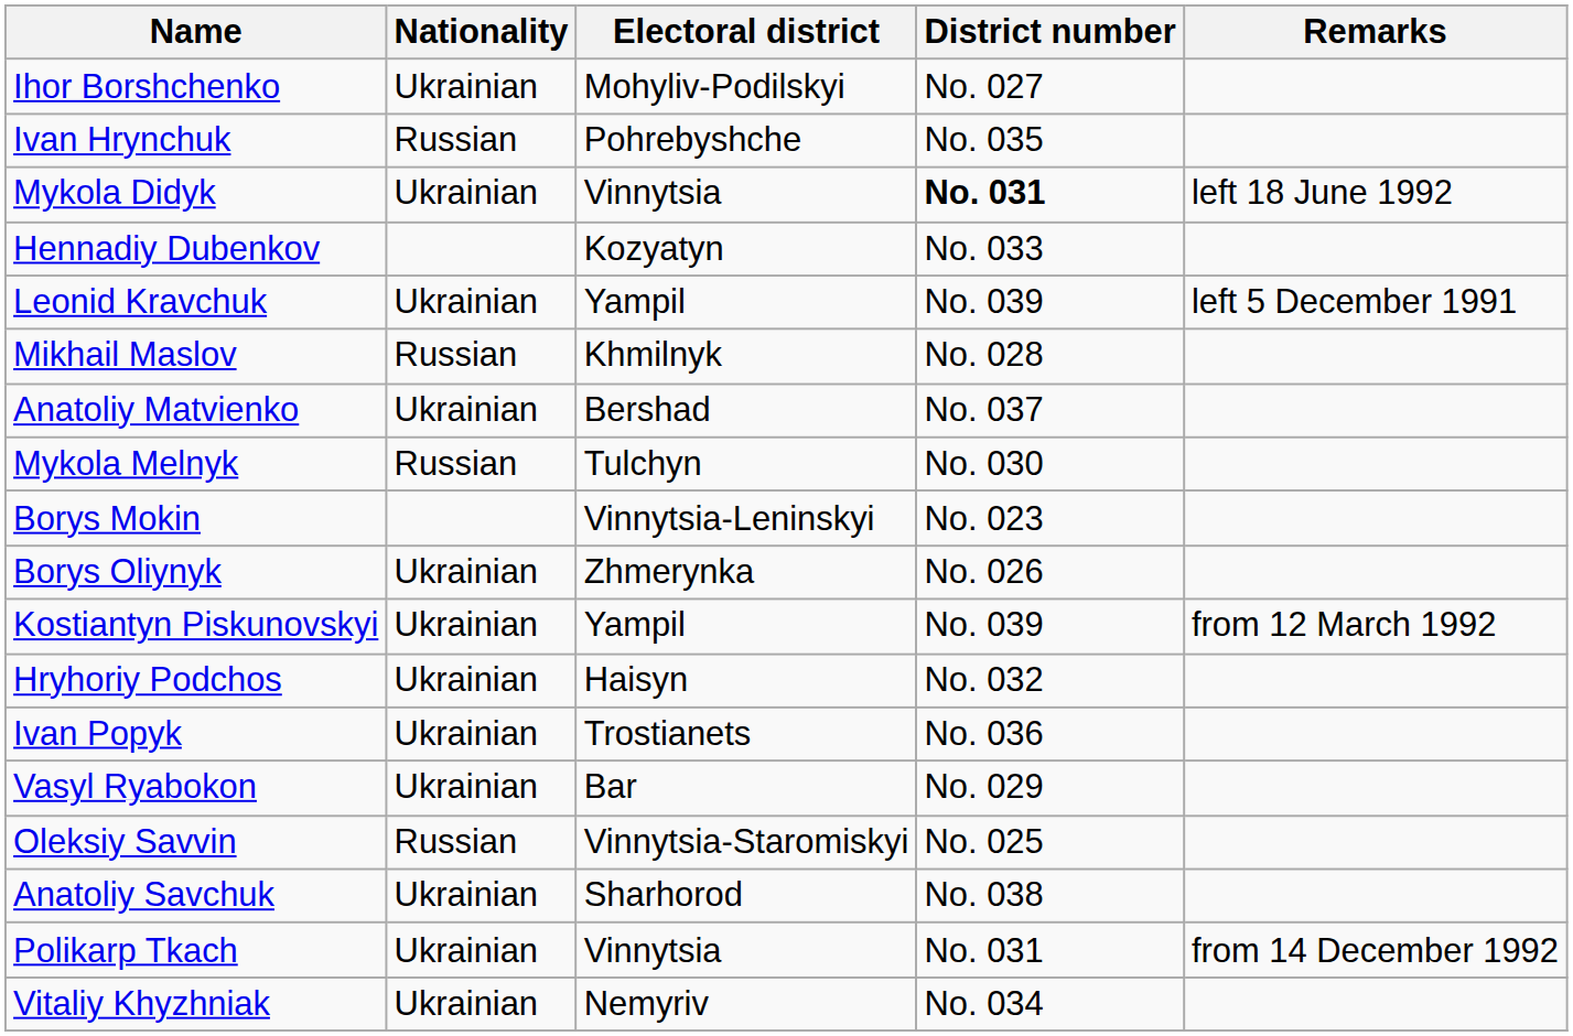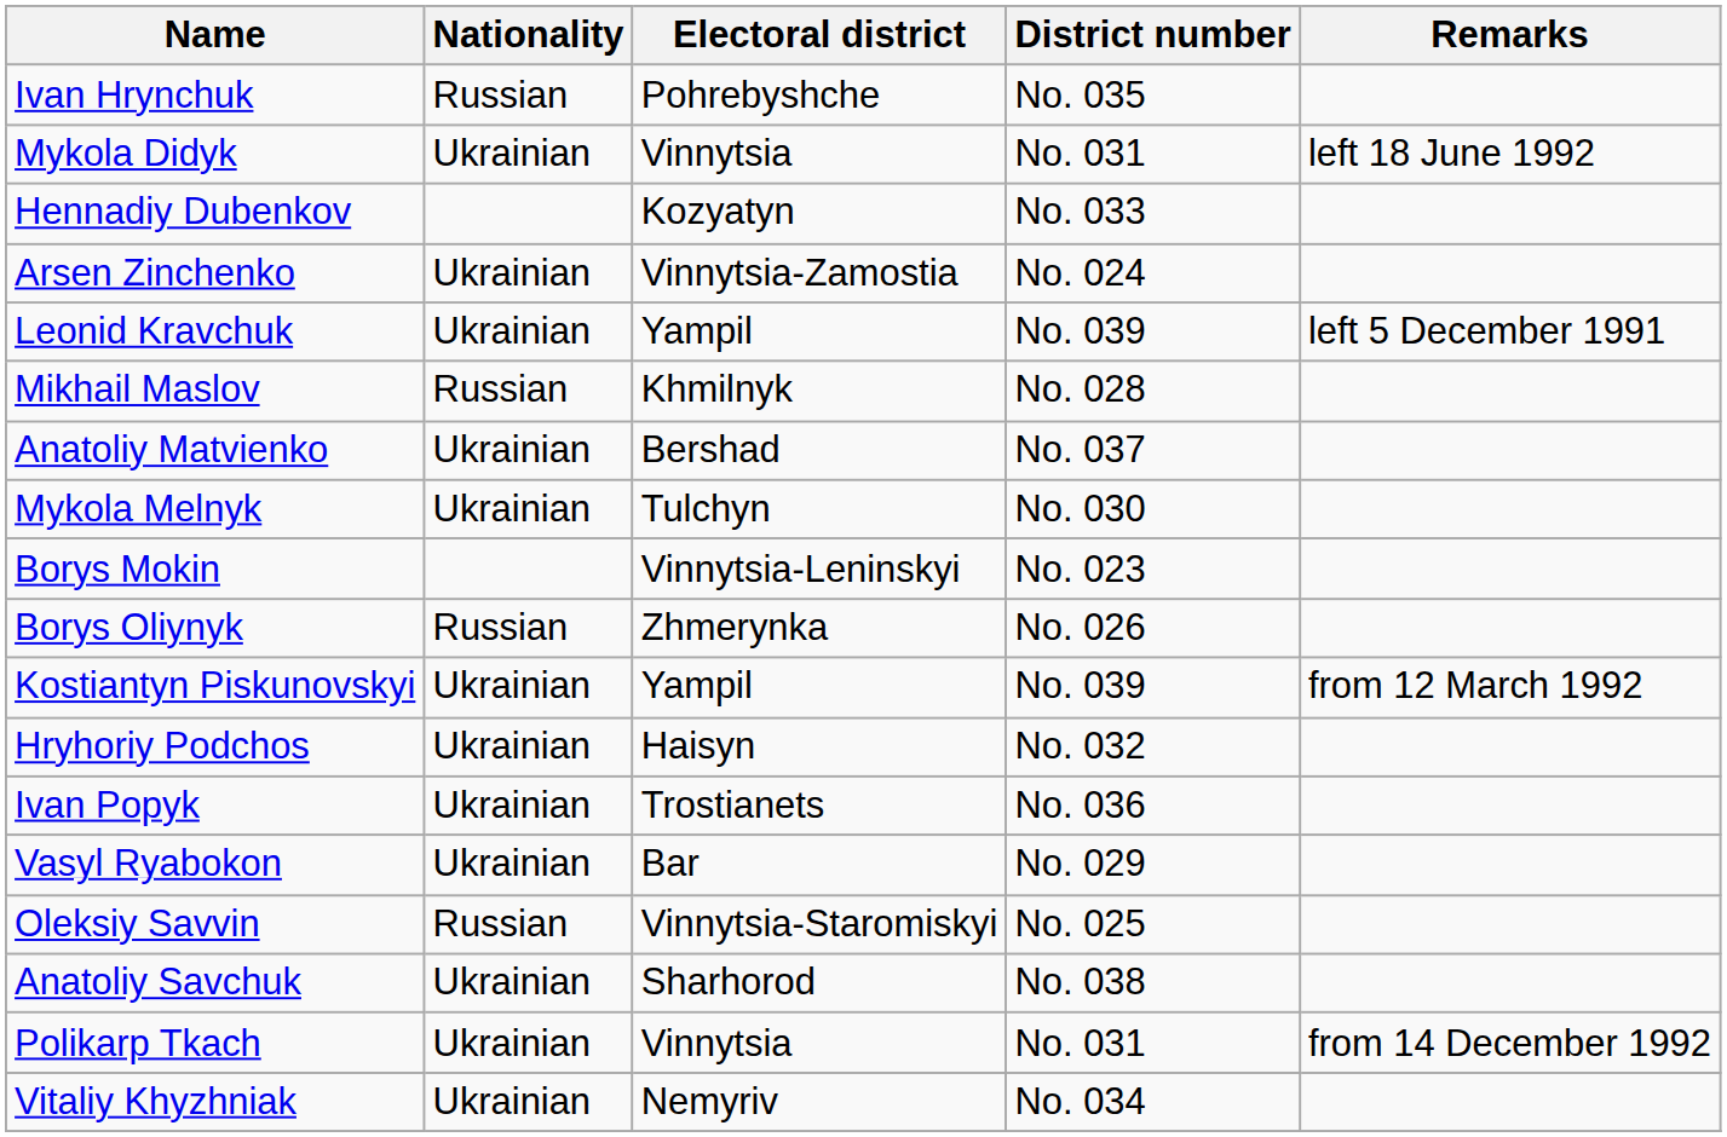 <table class="wikitable standard sortable">
 <tr>
 <th>Name</th>
 <th>Nationality</th>
 <th>Electoral district</th>
 <th>District number</th>
 <th>Remarks</th>
-</tr>
-<tr>
-<td><a href='#'>Ihor Borshchenko</a></td>
-<td>Ukrainian</td>
-<td>Mohyliv-Podilskyi</td>
-<td>No. 027</td>
-<td></td>
 </tr>
 <tr>
 <td><a href='#'>Ivan Hrynchuk</a></td>
 <td>Russian</td>
 <td>Pohrebyshche</td>
 <td>No. 035</td>
 <td></td>
 </tr>
 <tr>
 <td><a href='#'>Mykola Didyk</a></td>
 <td>Ukrainian</td>
 <td>Vinnytsia</td>
-<td><strong>No. 031</strong></td>
+<td>No. 031</td>
 <td>left 18 June 1992</td>
 </tr>
 <tr>
 <td><a href='#'>Hennadiy Dubenkov</a></td>
 <td></td>
 <td>Kozyatyn</td>
 <td>No. 033</td>
+<td></td>
+</tr>
+<tr>
+<td><a href='#'>Arsen Zinchenko</a></td>
+<td>Ukrainian</td>
+<td>Vinnytsia-Zamostia</td>
+<td>No. 024</td>
 <td></td>
 </tr>
 <tr>
 <td><a href='#'>Leonid Kravchuk</a></td>
 <td>Ukrainian</td>
 <td>Yampil</td>
 <td>No. 039</td>
 <td>left 5 December 1991</td>
 </tr>
 <tr>
 <td><a href='#'>Mikhail Maslov</a></td>
 <td>Russian</td>
 <td>Khmilnyk</td>
 <td>No. 028</td>
 <td></td>
 </tr>
 <tr>
 <td><a href='#'>Anatoliy Matvienko</a></td>
 <td>Ukrainian</td>
 <td>Bershad</td>
 <td>No. 037</td>
 <td></td>
 </tr>
 <tr>
 <td><a href='#'>Mykola Melnyk</a></td>
-<td>Russian</td>
+<td>Ukrainian</td>
 <td>Tulchyn</td>
 <td>No. 030</td>
 <td></td>
 </tr>
 <tr>
 <td><a href='#'>Borys Mokin</a></td>
 <td></td>
 <td>Vinnytsia-Leninskyi</td>
 <td>No. 023</td>
 <td></td>
 </tr>
 <tr>
 <td><a href='#'>Borys Oliynyk</a></td>
-<td>Ukrainian</td>
+<td>Russian</td>
 <td>Zhmerynka</td>
 <td>No. 026</td>
 <td></td>
 </tr>
 <tr>
 <td><a href='#'>Kostiantyn Piskunovskyi</a></td>
 <td>Ukrainian</td>
 <td>Yampil</td>
 <td>No. 039</td>
 <td>from 12 March 1992</td>
 </tr>
 <tr>
 <td><a href='#'>Hryhoriy Podchos</a></td>
 <td>Ukrainian</td>
 <td>Haisyn</td>
 <td>No. 032</td>
 <td></td>
 </tr>
 <tr>
 <td><a href='#'>Ivan Popyk</a></td>
 <td>Ukrainian</td>
 <td>Trostianets</td>
 <td>No. 036</td>
 <td></td>
 </tr>
 <tr>
 <td><a href='#'>Vasyl Ryabokon</a></td>
 <td>Ukrainian</td>
 <td>Bar</td>
 <td>No. 029</td>
 <td></td>
 </tr>
 <tr>
 <td><a href='#'>Oleksiy Savvin</a></td>
 <td>Russian</td>
 <td>Vinnytsia-Staromiskyi</td>
 <td>No. 025</td>
 <td></td>
 </tr>
 <tr>
 <td><a href='#'>Anatoliy Savchuk</a></td>
 <td>Ukrainian</td>
 <td>Sharhorod</td>
 <td>No. 038</td>
 <td></td>
 </tr>
 <tr>
 <td><a href='#'>Polikarp Tkach</a></td>
 <td>Ukrainian</td>
 <td>Vinnytsia</td>
 <td>No. 031</td>
 <td>from 14 December 1992</td>
 </tr>
 <tr>
 <td><a href='#'>Vitaliy Khyzhniak</a></td>
 <td>Ukrainian</td>
 <td>Nemyriv</td>
 <td>No. 034</td>
 <td></td>
 </tr>
 <tr>
 </tr>
 </table>
